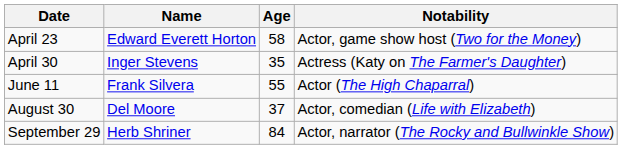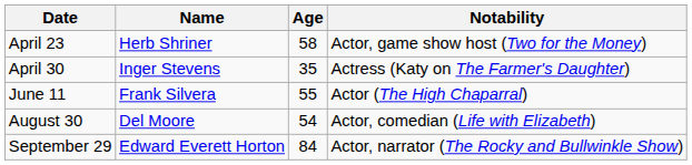 <table class="wikitable sortable">
 <tr>
 <th>Date</th>
 <th>Name</th>
 <th>Age</th>
 <th class="unsortable">Notability</th>
 </tr>
 <tr>
 <td>April 23</td>
-<td><a href='#'>Edward Everett Horton</a></td>
+<td><a href='#'>Herb Shriner</a></td>
 <td align="center">58</td>
 <td>Actor, game show host (<em><a href='#'>Two for the Money</a></em>)</td>
 </tr>
 <tr>
 <td>April 30</td>
 <td><a href='#'>Inger Stevens</a></td>
 <td align="center">35</td>
 <td>Actress (Katy on <em><a href='#'>The Farmer's Daughter</a></em>)</td>
 </tr>
 <tr>
 <td>June 11</td>
 <td><a href='#'>Frank Silvera</a></td>
 <td align="center">55</td>
 <td>Actor (<em><a href='#'>The High Chaparral</a></em>)</td>
 </tr>
 <tr>
 <td>August 30</td>
 <td><a href='#'>Del Moore</a></td>
-<td align="center">37</td>
+<td align="center">54</td>
 <td>Actor, comedian (<em><a href='#'>Life with Elizabeth</a></em>)</td>
 </tr>
 <tr>
 <td>September 29</td>
-<td><a href='#'>Herb Shriner</a></td>
+<td><a href='#'>Edward Everett Horton</a></td>
 <td align="center">84</td>
 <td>Actor, narrator (<em><a href='#'>The Rocky and Bullwinkle Show</a></em>)</td>
 </tr>
 </table>
